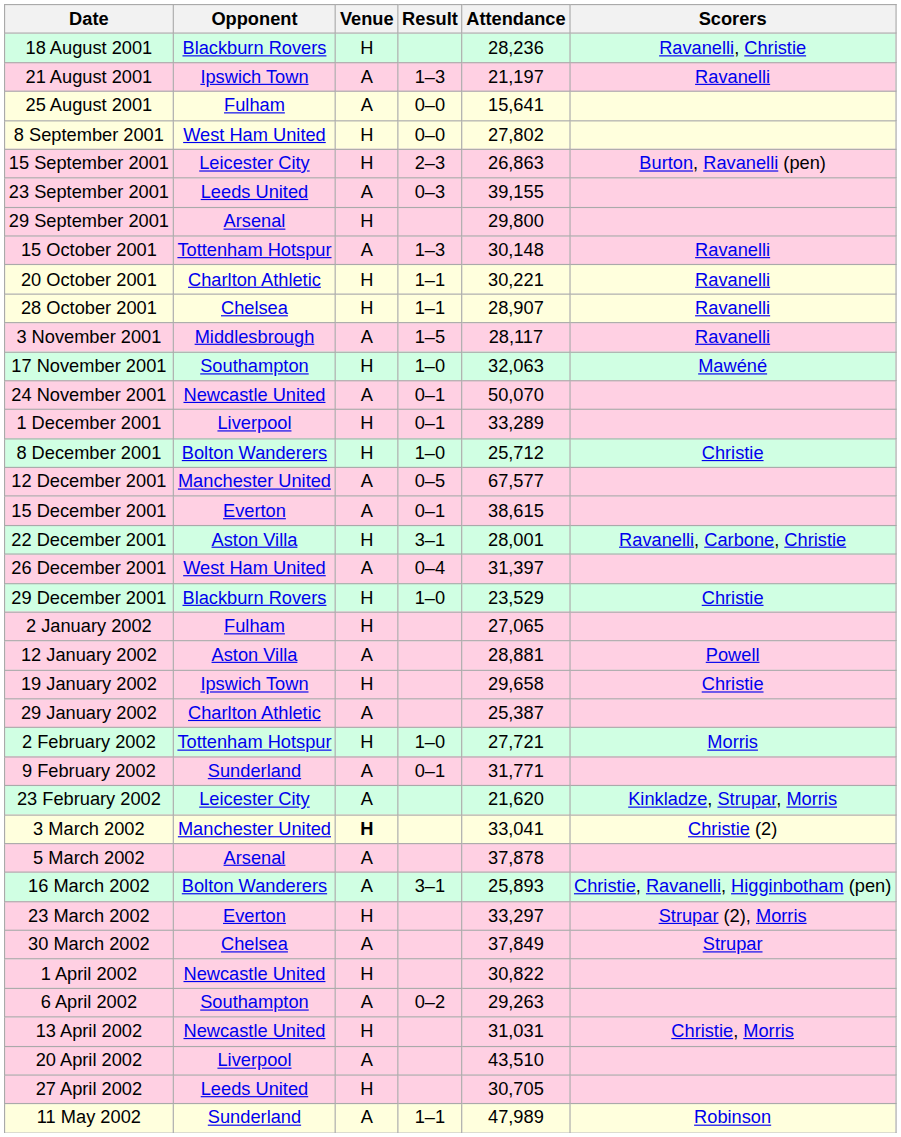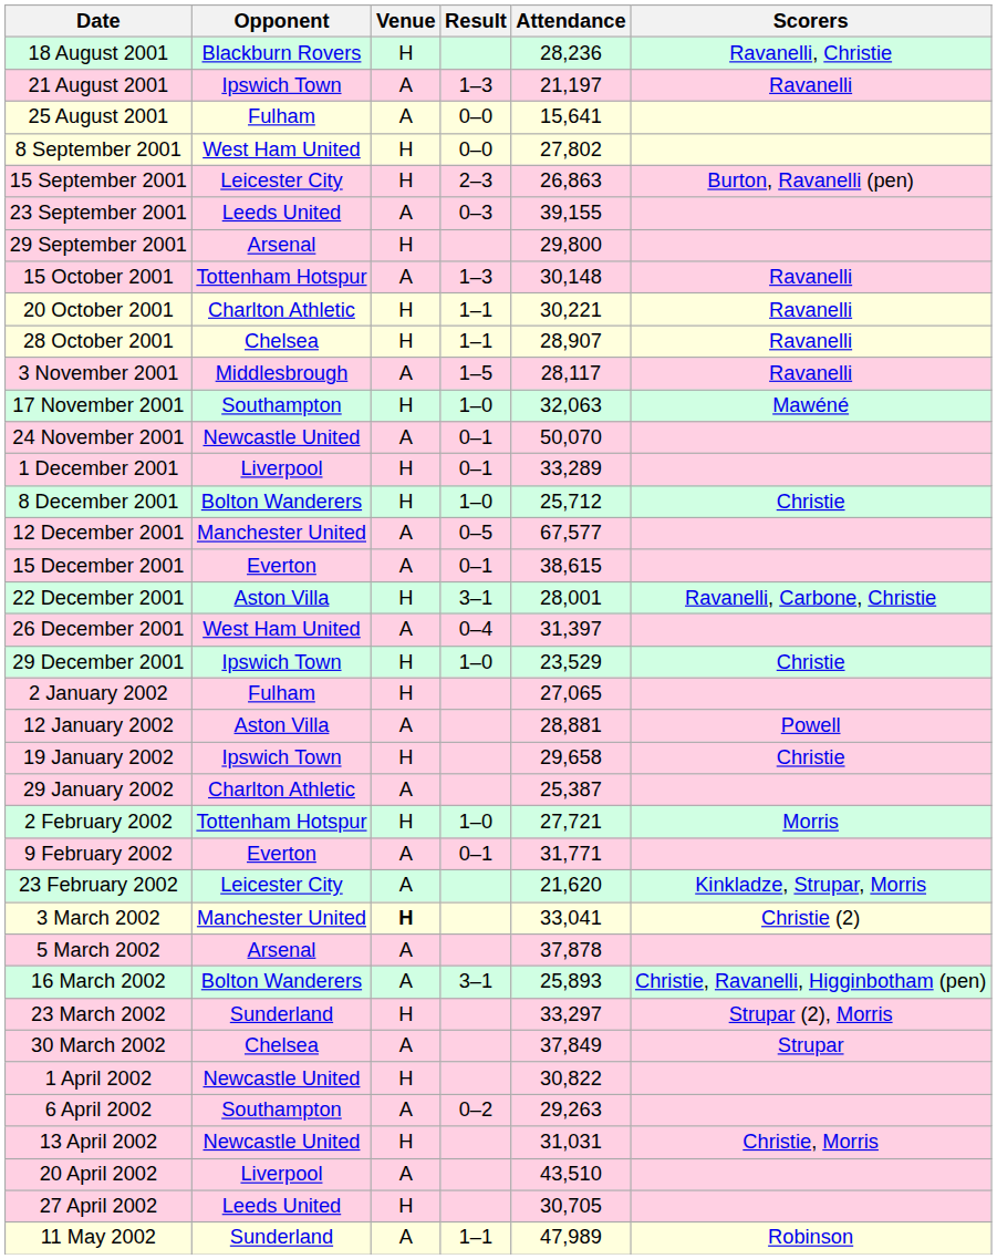 <table class="wikitable sortable" style="font-size:100%; text-align:center">
 <tr>
 <th>Date</th>
 <th>Opponent</th>
 <th>Venue</th>
 <th>Result</th>
 <th>Attendance</th>
 <th>Scorers</th>
 </tr>
 <tr style="background-color: #d0ffe3;">
 <td>18 August 2001</td>
 <td><a href='#'>Blackburn Rovers</a></td>
 <td>H</td>
 <td></td>
 <td>28,236</td>
 <td><a href='#'>Ravanelli</a>, <a href='#'>Christie</a></td>
 </tr>
 <tr style="background-color: #ffd0e3;">
 <td>21 August 2001</td>
 <td><a href='#'>Ipswich Town</a></td>
 <td>A</td>
 <td>1–3</td>
 <td>21,197</td>
 <td><a href='#'>Ravanelli</a></td>
 </tr>
 <tr style="background-color: #ffffdd;">
 <td>25 August 2001</td>
 <td><a href='#'>Fulham</a></td>
 <td>A</td>
 <td>0–0</td>
 <td>15,641</td>
 <td></td>
 </tr>
 <tr style="background-color: #ffffdd;">
 <td>8 September 2001</td>
 <td><a href='#'>West Ham United</a></td>
 <td>H</td>
 <td>0–0</td>
 <td>27,802</td>
 <td></td>
 </tr>
 <tr style="background-color: #ffd0e3;">
 <td>15 September 2001</td>
 <td><a href='#'>Leicester City</a></td>
 <td>H</td>
 <td>2–3</td>
 <td>26,863</td>
 <td><a href='#'>Burton</a>, <a href='#'>Ravanelli</a> (pen)</td>
 </tr>
 <tr style="background-color: #ffd0e3;">
 <td>23 September 2001</td>
 <td><a href='#'>Leeds United</a></td>
 <td>A</td>
 <td>0–3</td>
 <td>39,155</td>
 <td></td>
 </tr>
 <tr style="background-color: #ffd0e3;">
 <td>29 September 2001</td>
 <td><a href='#'>Arsenal</a></td>
 <td>H</td>
 <td></td>
 <td>29,800</td>
 <td></td>
 </tr>
 <tr style="background-color: #ffd0e3;">
 <td>15 October 2001</td>
 <td><a href='#'>Tottenham Hotspur</a></td>
 <td>A</td>
 <td>1–3</td>
 <td>30,148</td>
 <td><a href='#'>Ravanelli</a></td>
 </tr>
 <tr style="background-color: #ffffdd;">
 <td>20 October 2001</td>
 <td><a href='#'>Charlton Athletic</a></td>
 <td>H</td>
 <td>1–1</td>
 <td>30,221</td>
 <td><a href='#'>Ravanelli</a></td>
 </tr>
 <tr style="background-color: #ffffdd;">
 <td>28 October 2001</td>
 <td><a href='#'>Chelsea</a></td>
 <td>H</td>
 <td>1–1</td>
 <td>28,907</td>
 <td><a href='#'>Ravanelli</a></td>
 </tr>
 <tr style="background-color: #ffd0e3;">
 <td>3 November 2001</td>
 <td><a href='#'>Middlesbrough</a></td>
 <td>A</td>
 <td>1–5</td>
 <td>28,117</td>
 <td><a href='#'>Ravanelli</a></td>
 </tr>
 <tr style="background-color: #d0ffe3;">
 <td>17 November 2001</td>
 <td><a href='#'>Southampton</a></td>
 <td>H</td>
 <td>1–0</td>
 <td>32,063</td>
 <td><a href='#'>Mawéné</a></td>
 </tr>
 <tr style="background-color: #ffd0e3;">
 <td>24 November 2001</td>
 <td><a href='#'>Newcastle United</a></td>
 <td>A</td>
 <td>0–1</td>
 <td>50,070</td>
 <td></td>
 </tr>
 <tr style="background-color: #ffd0e3;">
 <td>1 December 2001</td>
 <td><a href='#'>Liverpool</a></td>
 <td>H</td>
 <td>0–1</td>
 <td>33,289</td>
 <td></td>
 </tr>
 <tr style="background-color: #d0ffe3;">
 <td>8 December 2001</td>
 <td><a href='#'>Bolton Wanderers</a></td>
 <td>H</td>
 <td>1–0</td>
 <td>25,712</td>
 <td><a href='#'>Christie</a></td>
 </tr>
 <tr style="background-color: #ffd0e3;">
 <td>12 December 2001</td>
 <td><a href='#'>Manchester United</a></td>
 <td>A</td>
 <td>0–5</td>
 <td>67,577</td>
 <td></td>
 </tr>
 <tr style="background-color: #ffd0e3;">
 <td>15 December 2001</td>
 <td><a href='#'>Everton</a></td>
 <td>A</td>
 <td>0–1</td>
 <td>38,615</td>
 <td></td>
 </tr>
 <tr style="background-color: #d0ffe3;">
 <td>22 December 2001</td>
 <td><a href='#'>Aston Villa</a></td>
 <td>H</td>
 <td>3–1</td>
 <td>28,001</td>
 <td><a href='#'>Ravanelli</a>, <a href='#'>Carbone</a>, <a href='#'>Christie</a></td>
 </tr>
 <tr style="background-color: #ffd0e3;">
 <td>26 December 2001</td>
 <td><a href='#'>West Ham United</a></td>
 <td>A</td>
 <td>0–4</td>
 <td>31,397</td>
 <td></td>
 </tr>
 <tr style="background-color: #d0ffe3;">
 <td>29 December 2001</td>
-<td><a href='#'>Blackburn Rovers</a></td>
+<td><a href='#'>Ipswich Town</a></td>
 <td>H</td>
 <td>1–0</td>
 <td>23,529</td>
 <td><a href='#'>Christie</a></td>
 </tr>
 <tr style="background-color: #ffd0e3;">
 <td>2 January 2002</td>
 <td><a href='#'>Fulham</a></td>
 <td>H</td>
 <td></td>
 <td>27,065</td>
 <td></td>
 </tr>
 <tr style="background-color: #ffd0e3;">
 <td>12 January 2002</td>
 <td><a href='#'>Aston Villa</a></td>
 <td>A</td>
 <td></td>
 <td>28,881</td>
 <td><a href='#'>Powell</a></td>
 </tr>
 <tr style="background-color: #ffd0e3;">
 <td>19 January 2002</td>
 <td><a href='#'>Ipswich Town</a></td>
 <td>H</td>
 <td></td>
 <td>29,658</td>
 <td><a href='#'>Christie</a></td>
 </tr>
 <tr style="background-color: #ffd0e3;">
 <td>29 January 2002</td>
 <td><a href='#'>Charlton Athletic</a></td>
 <td>A</td>
 <td></td>
 <td>25,387</td>
 <td></td>
 </tr>
 <tr style="background-color: #d0ffe3;">
 <td>2 February 2002</td>
 <td><a href='#'>Tottenham Hotspur</a></td>
 <td>H</td>
 <td>1–0</td>
 <td>27,721</td>
 <td><a href='#'>Morris</a></td>
 </tr>
 <tr style="background-color: #ffd0e3;">
 <td>9 February 2002</td>
-<td><a href='#'>Sunderland</a></td>
+<td><a href='#'>Everton</a></td>
 <td>A</td>
 <td>0–1</td>
 <td>31,771</td>
 <td></td>
 </tr>
 <tr style="background-color: #d0ffe3;">
 <td>23 February 2002</td>
 <td><a href='#'>Leicester City</a></td>
 <td>A</td>
 <td></td>
 <td>21,620</td>
 <td><a href='#'>Kinkladze</a>, <a href='#'>Strupar</a>, <a href='#'>Morris</a></td>
 </tr>
 <tr style="background-color: #ffffdd;">
 <td>3 March 2002</td>
 <td><a href='#'>Manchester United</a></td>
 <td><strong>H</strong></td>
 <td></td>
 <td>33,041</td>
 <td><a href='#'>Christie</a> (2)</td>
 </tr>
 <tr style="background-color: #ffd0e3;">
 <td>5 March 2002</td>
 <td><a href='#'>Arsenal</a></td>
 <td>A</td>
 <td></td>
 <td>37,878</td>
 <td></td>
 </tr>
 <tr style="background-color: #d0ffe3;">
 <td>16 March 2002</td>
 <td><a href='#'>Bolton Wanderers</a></td>
 <td>A</td>
 <td>3–1</td>
 <td>25,893</td>
 <td><a href='#'>Christie</a>, <a href='#'>Ravanelli</a>, <a href='#'>Higginbotham</a> (pen)</td>
 </tr>
 <tr style="background-color: #ffd0e3;">
 <td>23 March 2002</td>
-<td><a href='#'>Everton</a></td>
+<td><a href='#'>Sunderland</a></td>
 <td>H</td>
 <td></td>
 <td>33,297</td>
 <td><a href='#'>Strupar</a> (2), <a href='#'>Morris</a></td>
 </tr>
 <tr style="background-color: #ffd0e3;">
 <td>30 March 2002</td>
 <td><a href='#'>Chelsea</a></td>
 <td>A</td>
 <td></td>
 <td>37,849</td>
 <td><a href='#'>Strupar</a></td>
 </tr>
 <tr style="background-color: #ffd0e3;">
 <td>1 April 2002</td>
 <td><a href='#'>Newcastle United</a></td>
 <td>H</td>
 <td></td>
 <td>30,822</td>
 <td></td>
 </tr>
 <tr style="background-color: #ffd0e3;">
 <td>6 April 2002</td>
 <td><a href='#'>Southampton</a></td>
 <td>A</td>
 <td>0–2</td>
 <td>29,263</td>
 <td></td>
 </tr>
 <tr style="background-color: #ffd0e3;">
 <td>13 April 2002</td>
 <td><a href='#'>Newcastle United</a></td>
 <td>H</td>
 <td></td>
 <td>31,031</td>
 <td><a href='#'>Christie</a>, <a href='#'>Morris</a></td>
 </tr>
 <tr style="background-color: #ffd0e3;">
 <td>20 April 2002</td>
 <td><a href='#'>Liverpool</a></td>
 <td>A</td>
 <td></td>
 <td>43,510</td>
 <td></td>
 </tr>
 <tr style="background-color: #ffd0e3;">
 <td>27 April 2002</td>
 <td><a href='#'>Leeds United</a></td>
 <td>H</td>
 <td></td>
 <td>30,705</td>
 <td></td>
 </tr>
 <tr style="background-color: #ffffdd;">
 <td>11 May 2002</td>
 <td><a href='#'>Sunderland</a></td>
 <td>A</td>
 <td>1–1</td>
 <td>47,989</td>
 <td><a href='#'>Robinson</a></td>
 </tr>
 </table>
